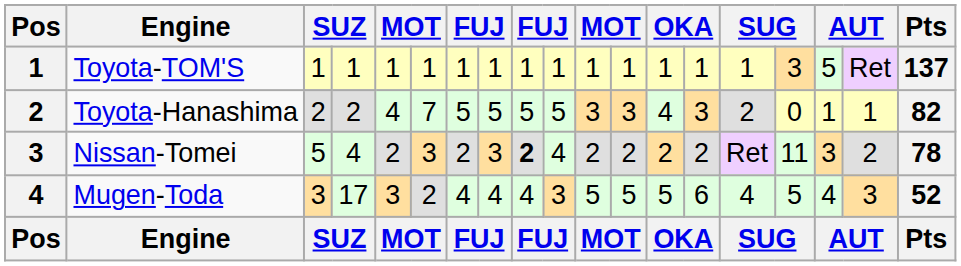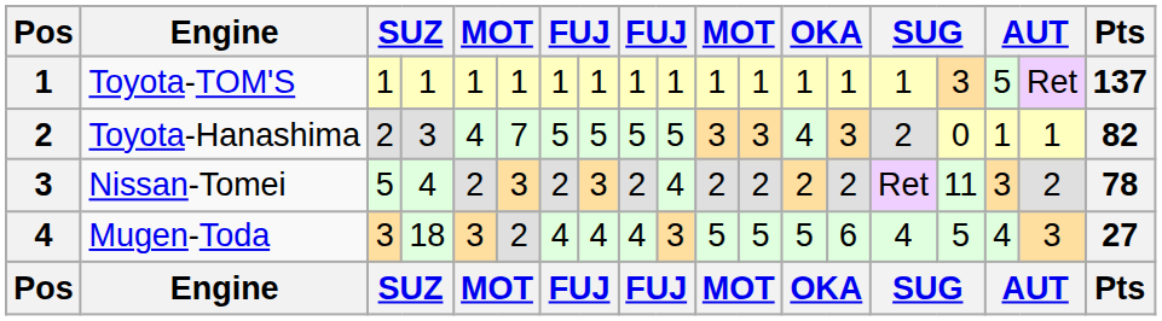 <table class="wikitable" style="font-size: 85%; text-align:center">
 <tr valign="top">
 <th valign="middle">Pos</th>
 <th valign="middle">Engine</th>
 <th colspan=2><a href='#'>SUZ</a></th>
 <th colspan=2><a href='#'>MOT</a></th>
 <th colspan=2><a href='#'>FUJ</a></th>
 <th colspan=2><a href='#'>FUJ</a></th>
 <th colspan=2><a href='#'>MOT</a></th>
 <th colspan=2><a href='#'>OKA</a></th>
 <th colspan=2><a href='#'>SUG</a></th>
 <th colspan=2><a href='#'>AUT</a></th>
 <th valign="middle">Pts</th>
 </tr>
 <tr>
 <th>1</th>
 <td align=left><a href='#'>Toyota</a>-<a href='#'>TOM'S</a></td>
 <td style="background:#FFFFBF;">1</td>
 <td style="background:#FFFFBF;">1</td>
 <td style="background:#FFFFBF;">1</td>
 <td style="background:#FFFFBF;">1</td>
 <td style="background:#FFFFBF;">1</td>
 <td style="background:#FFFFBF;">1</td>
 <td style="background:#FFFFBF;">1</td>
 <td style="background:#FFFFBF;">1</td>
 <td style="background:#FFFFBF;">1</td>
 <td style="background:#FFFFBF;">1</td>
 <td style="background:#FFFFBF;">1</td>
 <td style="background:#FFFFBF;">1</td>
 <td style="background:#FFFFBF;">1</td>
 <td style="background:#FFDF9F;">3</td>
 <td style="background:#DFFFDF;">5</td>
 <td style="background:#EFCFFF;">Ret</td>
 <th>137</th>
 </tr>
 <tr>
 <th>2</th>
 <td align=left><a href='#'>Toyota</a>-Hanashima</td>
 <td style="background:#DFDFDF;">2</td>
-<td style="background:#DFDFDF;">2</td>
+<td style="background:#DFDFDF;">3</td>
 <td style="background:#DFFFDF;">4</td>
 <td style="background:#DFFFDF;">7</td>
 <td style="background:#DFFFDF;">5</td>
 <td style="background:#DFFFDF;">5</td>
 <td style="background:#DFFFDF;">5</td>
 <td style="background:#DFFFDF;">5</td>
 <td style="background:#FFDF9F;">3</td>
 <td style="background:#FFDF9F;">3</td>
 <td style="background:#DFFFDF;">4</td>
 <td style="background:#FFDF9F;">3</td>
 <td style="background:#DFDFDF;">2</td>
 <td style="background:#FFFFBF;">0</td>
 <td style="background:#FFFFBF;">1</td>
 <td style="background:#FFFFBF;">1</td>
 <th>82</th>
 </tr>
 <tr>
 <th>3</th>
 <td align=left><a href='#'>Nissan</a>-Tomei</td>
 <td style="background:#DFFFDF;">5</td>
 <td style="background:#DFFFDF;">4</td>
 <td style="background:#DFDFDF;">2</td>
 <td style="background:#FFDF9F;">3</td>
 <td style="background:#DFDFDF;">2</td>
 <td style="background:#FFDF9F;">3</td>
-<td style="background:#DFDFDF;"><strong>2</strong></td>
+<td style="background:#DFDFDF;">2</td>
 <td style="background:#DFFFDF;">4</td>
 <td style="background:#DFDFDF;">2</td>
 <td style="background:#DFDFDF;">2</td>
 <td style="background:#FFDF9F;">2</td>
 <td style="background:#DFDFDF;">2</td>
 <td style="background:#EFCFFF;">Ret</td>
 <td style="background:#DFFFDF;">11</td>
 <td style="background:#FFDF9F;">3</td>
 <td style="background:#DFDFDF;">2</td>
 <th>78</th>
 </tr>
 <tr>
 <th>4</th>
 <td align=left><a href='#'>Mugen</a>-<a href='#'>Toda</a></td>
 <td style="background:#FFDF9F;">3</td>
-<td style="background:#DFFFDF;">17</td>
+<td style="background:#DFFFDF;">18</td>
 <td style="background:#FFDF9F;">3</td>
 <td style="background:#DFDFDF;">2</td>
 <td style="background:#DFFFDF;">4</td>
 <td style="background:#DFFFDF;">4</td>
 <td style="background:#DFFFDF;">4</td>
 <td style="background:#FFDF9F;">3</td>
 <td style="background:#DFFFDF;">5</td>
 <td style="background:#DFFFDF;">5</td>
 <td style="background:#DFFFDF;">5</td>
 <td style="background:#DFFFDF;">6</td>
 <td style="background:#DFFFDF;">4</td>
 <td style="background:#DFFFDF;">5</td>
 <td style="background:#DFFFDF;">4</td>
 <td style="background:#FFDF9F;">3</td>
-<th>52</th>
+<th>27</th>
 </tr>
 <tr valign="top">
 <th valign="middle">Pos</th>
 <th valign="middle">Engine</th>
 <th colspan=2><a href='#'>SUZ</a></th>
 <th colspan=2><a href='#'>MOT</a></th>
 <th colspan=2><a href='#'>FUJ</a></th>
 <th colspan=2><a href='#'>FUJ</a></th>
 <th colspan=2><a href='#'>MOT</a></th>
 <th colspan=2><a href='#'>OKA</a></th>
 <th colspan=2><a href='#'>SUG</a></th>
 <th colspan=2><a href='#'>AUT</a></th>
 <th valign="middle">Pts</th>
 </tr>
 </table>
